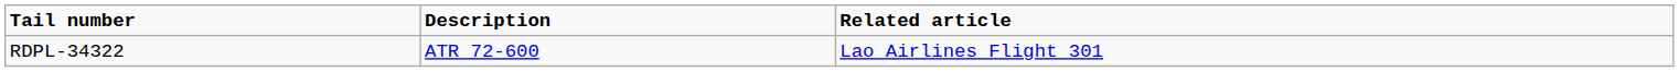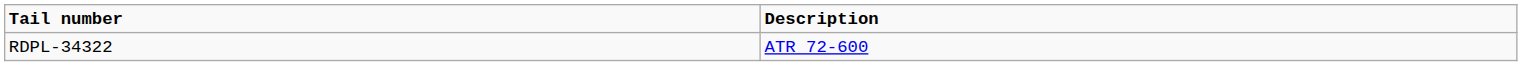 <table class="wikitable" width="90%">
 <tr>
 <td><strong>Tail number</strong></td>
 <td><strong>Description</strong></td>
-<td><strong>Related article</strong></td>
 </tr>
 <tr>
 <td>RDPL-34322</td>
 <td><a href='#'>ATR 72-600</a></td>
-<td><a href='#'>Lao Airlines Flight 301</a></td>
 </tr>
 </table>
